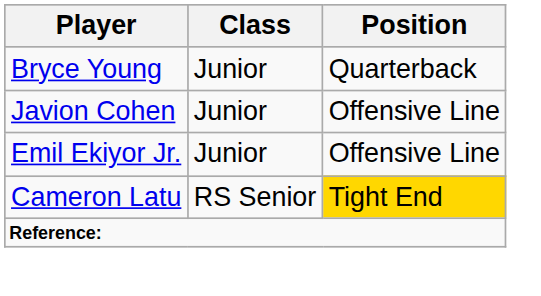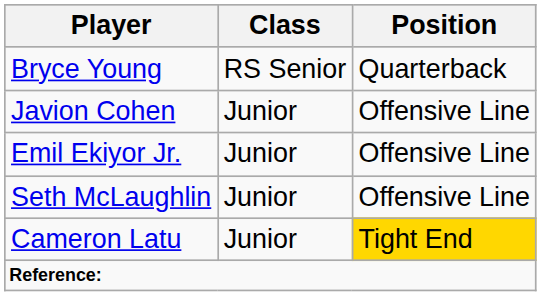 <table class="wikitable">
 <tr>
 <th>Player</th>
 <th>Class</th>
 <th>Position</th>
 </tr>
 <tr>
 <td><a href='#'>Bryce Young</a></td>
-<td>Junior</td>
+<td>RS Senior</td>
 <td>Quarterback</td>
 </tr>
 <tr>
 <td><a href='#'>Javion Cohen</a></td>
 <td>Junior</td>
 <td>Offensive Line</td>
 </tr>
 <tr>
 <td><a href='#'>Emil Ekiyor Jr.</a></td>
 <td>Junior</td>
 <td>Offensive Line</td>
 </tr>
 <tr>
+<td><a href='#'>Seth McLaughlin</a></td>
+<td>Junior</td>
+<td>Offensive Line</td>
+</tr>
+<tr>
 <td><a href='#'>Cameron Latu</a></td>
-<td>RS Senior</td>
+<td>Junior</td>
 <td style="background: gold;">Tight End</td>
 </tr>
 <tr>
 <td colspan="3"  style="font-size:8pt; text-align:left;"><strong>Reference:</strong></td>
 </tr>
 </table>
